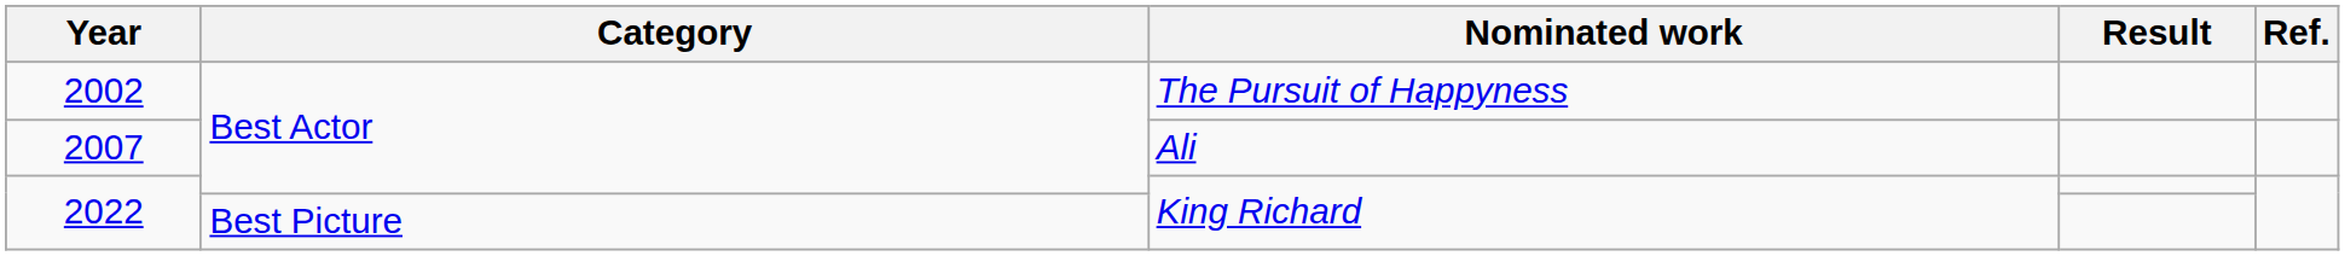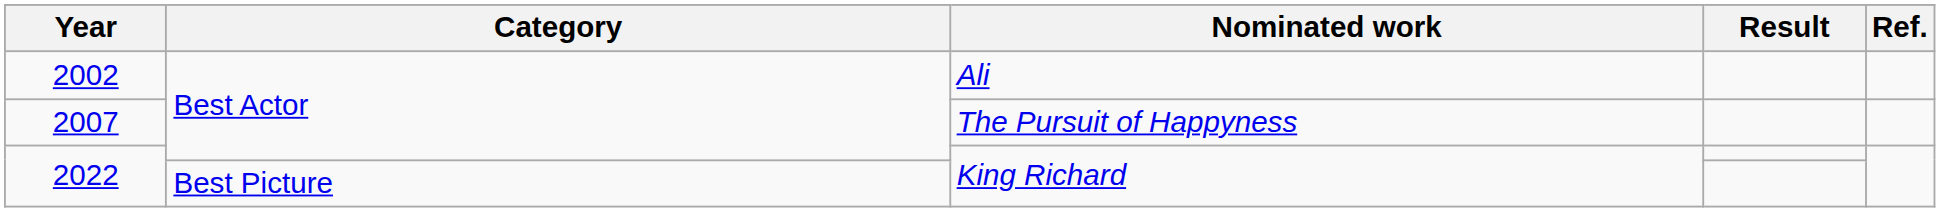 <table class=wikitable>
 <tr>
 <th scope="col" style="width:5em;">Year</th>
 <th scope="col" style="width:26em;">Category</th>
 <th scope="col" style="width:25em;">Nominated work</th>
 <th scope="col" style="width:5em;">Result</th>
 <th>Ref.</th>
 </tr>
 <tr>
 <td style="text-align:center;"><a href='#'>2002</a></td>
 <td rowspan="3"><a href='#'>Best Actor</a></td>
-<td><em><a href='#'>The Pursuit of Happyness</a></em></td>
+<td><em><a href='#'>Ali</a></em></td>
 <td></td>
 <td></td>
 </tr>
 <tr>
 <td style="text-align:center;"><a href='#'>2007</a></td>
-<td><em><a href='#'>Ali</a></em></td>
+<td><em><a href='#'>The Pursuit of Happyness</a></em></td>
 <td></td>
 <td></td>
 </tr>
 <tr>
 <td style="text-align:center;", rowspan=2><a href='#'>2022</a></td>
 <td rowspan=2><em><a href='#'>King Richard</a></em></td>
 <td></td>
 <td rowspan=2></td>
 </tr>
 <tr>
 <td><a href='#'>Best Picture</a></td>
 <td></td>
 </tr>
 </table>
